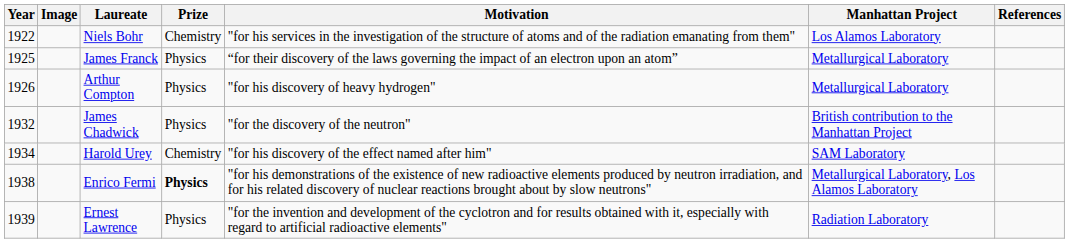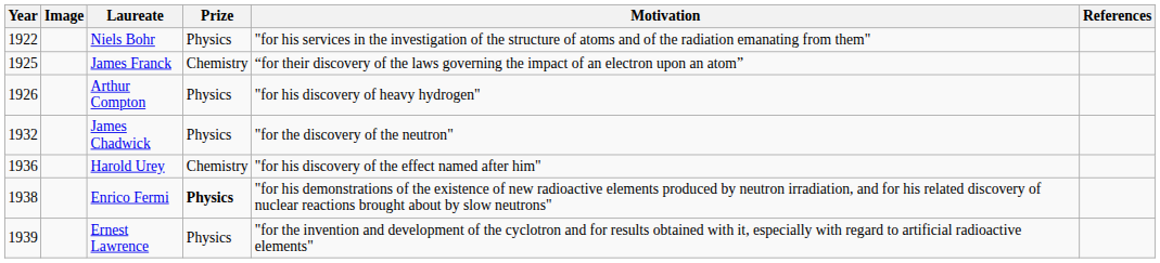 <table class="wikitable sortable">
 <tr>
 <th>Year</th>
 <th class="unportable">Image</th>
 <th>Laureate</th>
 <th>Prize</th>
 <th>Motivation</th>
-<th>Manhattan Project</th>
 <th>References</th>
 </tr>
 <tr>
 <td>1922</td>
 <td !scope="row"></td>
 <td><a href='#'>Niels Bohr</a></td>
-<td>Chemistry</td>
+<td>Physics</td>
 <td>"for his services in the investigation of the structure of atoms and of the radiation emanating from them"</td>
-<td><a href='#'>Los Alamos Laboratory</a></td>
 <td></td>
 </tr>
 <tr>
 <td>1925</td>
 <td !scope="row"></td>
 <td><a href='#'>James Franck</a></td>
-<td>Physics</td>
+<td>Chemistry</td>
 <td>“for their discovery of the laws governing the impact of an electron upon an atom”</td>
-<td><a href='#'>Metallurgical Laboratory</a></td>
 <td></td>
 </tr>
 <tr>
 <td>1926</td>
 <td !scope="row"></td>
 <td><a href='#'>Arthur Compton</a></td>
 <td>Physics</td>
 <td>"for his discovery of heavy hydrogen"</td>
-<td><a href='#'>Metallurgical Laboratory</a></td>
 <td></td>
 </tr>
 <tr>
 <td>1932</td>
 <td !scope="row"></td>
 <td><a href='#'>James Chadwick</a></td>
 <td>Physics</td>
 <td>"for the discovery of the neutron"</td>
-<td><a href='#'>British contribution to the Manhattan Project</a></td>
 <td></td>
 </tr>
 <tr>
-<td>1934</td>
+<td>1936</td>
 <td !scope="row"></td>
 <td><a href='#'>Harold Urey</a></td>
 <td>Chemistry</td>
 <td>"for his discovery of the effect named after him"</td>
-<td><a href='#'>SAM Laboratory</a></td>
 <td></td>
 </tr>
 <tr>
 <td>1938</td>
 <td !scope="row"></td>
 <td><a href='#'>Enrico Fermi</a></td>
 <td><strong>Physics</strong></td>
 <td>"for his demonstrations of the existence of new radioactive elements produced by neutron irradiation, and for his related discovery of nuclear reactions brought about by slow neutrons"</td>
-<td><a href='#'>Metallurgical Laboratory</a>, <a href='#'>Los Alamos Laboratory</a></td>
 <td></td>
 </tr>
 <tr>
 <td>1939</td>
 <td !scope="row"></td>
 <td><a href='#'>Ernest Lawrence</a></td>
 <td>Physics</td>
 <td>"for the invention and development of the cyclotron and for results obtained with it, especially with regard to artificial radioactive elements"</td>
-<td><a href='#'>Radiation Laboratory</a></td>
 <td></td>
 </tr>
 </table>
